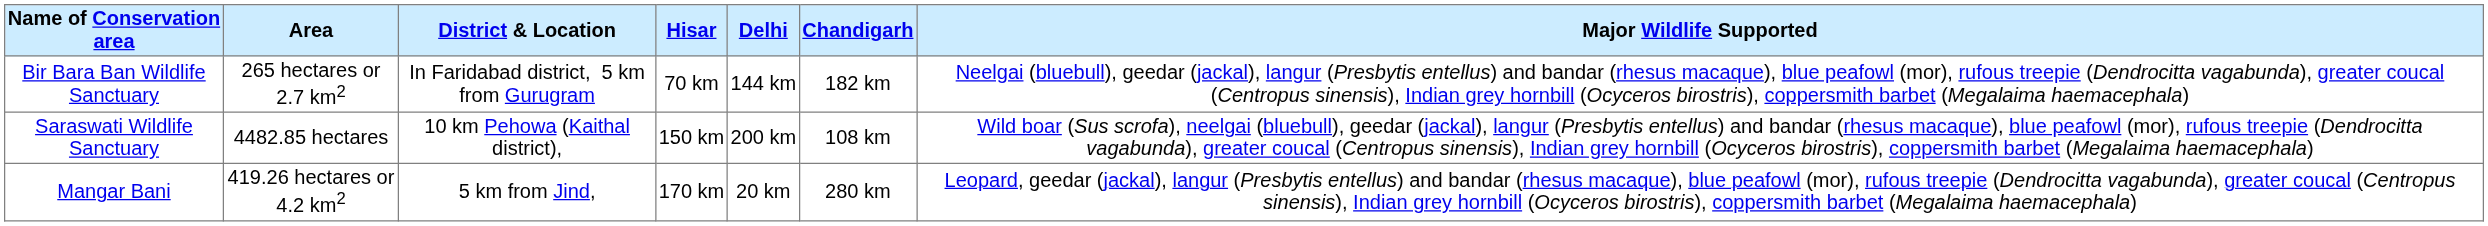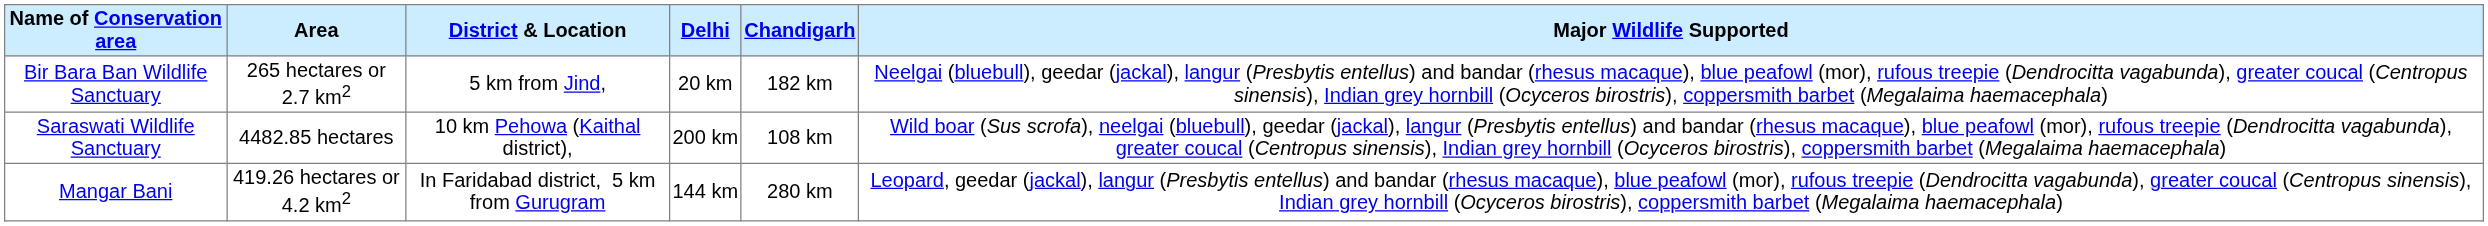 <table align="left" cellSpacing="2" cellPadding="2" style="BORDER-COLLAPSE: collapse; text-align:center;" border="1">
 <tr bgcolor="#CCECFF">
 <td><strong>Name of <a href='#'>Conservation area</a></strong></td>
 <td><strong>Area</strong></td>
 <td><strong><a href='#'>District</a> & Location</strong></td>
-<td><strong><a href='#'>Hisar</a></strong></td>
 <td><strong><a href='#'>Delhi</a></strong></td>
 <td><strong><a href='#'>Chandigarh</a></strong></td>
 <td><strong>Major <a href='#'>Wildlife</a> Supported</strong></td>
 </tr>
 <tr>
 <td><a href='#'>Bir Bara Ban Wildlife Sanctuary</a></td>
 <td>265 hectares or 2.7 km<sup>2</sup></td>
-<td>In Faridabad district,  5 km from <a href='#'>Gurugram</a></td>
-<td>70 km</td>
-<td>144 km</td>
+<td>5 km from <a href='#'>Jind</a>, </td>
+<td>20 km</td>
 <td>182 km</td>
 <td><a href='#'>Neelgai</a> (<a href='#'>bluebull</a>), geedar (<a href='#'>jackal</a>), <a href='#'>langur</a> (<em>Presbytis entellus</em>) and bandar (<a href='#'>rhesus macaque</a>), <a href='#'>blue peafowl</a> (mor), <a href='#'>rufous treepie</a> (<em>Dendrocitta vagabunda</em>), <a href='#'>greater coucal</a> (<em>Centropus sinensis</em>), <a href='#'>Indian grey hornbill</a> (<em>Ocyceros birostris</em>), <a href='#'>coppersmith barbet</a> (<em>Megalaima haemacephala</em>)</td>
 </tr>
 <tr>
 <td><a href='#'>Saraswati Wildlife Sanctuary</a></td>
 <td>4482.85 hectares</td>
 <td>10 km <a href='#'>Pehowa</a> (<a href='#'>Kaithal</a> district),  </td>
-<td>150 km</td>
 <td>200 km</td>
 <td>108 km</td>
 <td><a href='#'>Wild boar</a> (<em>Sus scrofa</em>), <a href='#'>neelgai</a> (<a href='#'>bluebull</a>), geedar (<a href='#'>jackal</a>), <a href='#'>langur</a> (<em>Presbytis entellus</em>) and bandar (<a href='#'>rhesus macaque</a>), <a href='#'>blue peafowl</a> (mor), <a href='#'>rufous treepie</a> (<em>Dendrocitta vagabunda</em>), <a href='#'>greater coucal</a> (<em>Centropus sinensis</em>), <a href='#'>Indian grey hornbill</a> (<em>Ocyceros birostris</em>), <a href='#'>coppersmith barbet</a> (<em>Megalaima haemacephala</em>)</td>
 </tr>
 <tr>
 <td><a href='#'>Mangar Bani</a></td>
 <td>419.26 hectares or 4.2 km<sup>2</sup></td>
-<td>5 km from <a href='#'>Jind</a>, </td>
-<td>170 km</td>
-<td>20 km</td>
+<td>In Faridabad district,  5 km from <a href='#'>Gurugram</a></td>
+<td>144 km</td>
 <td>280 km</td>
 <td><a href='#'>Leopard</a>, geedar (<a href='#'>jackal</a>), <a href='#'>langur</a> (<em>Presbytis entellus</em>) and bandar (<a href='#'>rhesus macaque</a>), <a href='#'>blue peafowl</a> (mor), <a href='#'>rufous treepie</a> (<em>Dendrocitta vagabunda</em>), <a href='#'>greater coucal</a> (<em>Centropus sinensis</em>), <a href='#'>Indian grey hornbill</a> (<em>Ocyceros birostris</em>), <a href='#'>coppersmith barbet</a> (<em>Megalaima haemacephala</em>)</td>
 </tr>
 </table>
